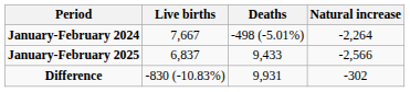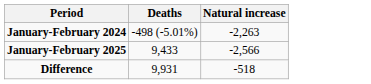 <table class="wikitable"  style="text-align:center;">
 <tr>
 <th>Period</th>
-<th>Live births</th>
 <th>Deaths</th>
 <th>Natural increase</th>
 </tr>
 <tr>
 <td><strong>January-February 2024</strong></td>
-<td>7,667</td>
 <td> -498 (-5.01%)</td>
-<td>-2,264</td>
+<td>-2,263</td>
 </tr>
 <tr>
 <td><strong>January-February 2025</strong></td>
-<td>6,837</td>
 <td>9,433</td>
 <td>-2,566</td>
 </tr>
 <tr>
 <td><strong>Difference</strong></td>
-<td> -830 (-10.83%)</td>
 <td>9,931</td>
-<td> -302</td>
+<td> -518</td>
 </tr>
 </table>
